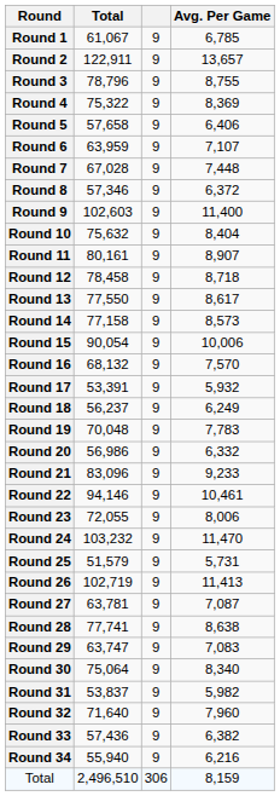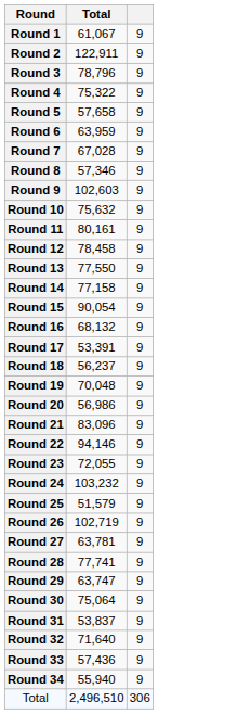 <table class="wikitable plainrowheaders sortable" style="text-align:center;">
 <tr>
 <th>Round</th>
 <th>Total</th>
 <th></th>
-<th>Avg. Per Game</th>
 </tr>
 <tr>
 <th scope='row'>Round 1</th>
 <td>61,067</td>
 <td>9</td>
-<td>6,785</td>
 </tr>
 <tr>
 <th scope='row'>Round 2</th>
 <td>122,911</td>
 <td>9</td>
-<td>13,657</td>
 </tr>
 <tr>
 <th scope='row'>Round 3</th>
 <td>78,796</td>
 <td>9</td>
-<td>8,755</td>
 </tr>
 <tr>
 <th scope='row'>Round 4</th>
 <td>75,322</td>
 <td>9</td>
-<td>8,369</td>
 </tr>
 <tr>
 <th scope='row'>Round 5</th>
 <td>57,658</td>
 <td>9</td>
-<td>6,406</td>
 </tr>
 <tr>
 <th scope='row'>Round 6</th>
 <td>63,959</td>
 <td>9</td>
-<td>7,107</td>
 </tr>
 <tr>
 <th scope='row'>Round 7</th>
 <td>67,028</td>
 <td>9</td>
-<td>7,448</td>
 </tr>
 <tr>
 <th scope='row'>Round 8</th>
 <td>57,346</td>
 <td>9</td>
-<td>6,372</td>
 </tr>
 <tr>
 <th scope='row'>Round 9</th>
 <td>102,603</td>
 <td>9</td>
-<td>11,400</td>
 </tr>
 <tr>
 <th scope='row'>Round 10</th>
 <td>75,632</td>
 <td>9</td>
-<td>8,404</td>
 </tr>
 <tr>
 <th scope='row'>Round 11</th>
 <td>80,161</td>
 <td>9</td>
-<td>8,907</td>
 </tr>
 <tr>
 <th scope='row'>Round 12</th>
 <td>78,458</td>
 <td>9</td>
-<td>8,718</td>
 </tr>
 <tr>
 <th scope='row'>Round 13</th>
 <td>77,550</td>
 <td>9</td>
-<td>8,617</td>
 </tr>
 <tr>
 <th scope='row'>Round 14</th>
 <td>77,158</td>
 <td>9</td>
-<td>8,573</td>
 </tr>
 <tr>
 <th scope='row'>Round 15</th>
 <td>90,054</td>
 <td>9</td>
-<td>10,006</td>
 </tr>
 <tr>
 <th scope='row'>Round 16</th>
 <td>68,132</td>
 <td>9</td>
-<td>7,570</td>
 </tr>
 <tr>
 <th scope='row'>Round 17</th>
 <td>53,391</td>
 <td>9</td>
-<td>5,932</td>
 </tr>
 <tr>
 <th scope='row'>Round 18</th>
 <td>56,237</td>
 <td>9</td>
-<td>6,249</td>
 </tr>
 <tr>
 <th scope='row'>Round 19</th>
 <td>70,048</td>
 <td>9</td>
-<td>7,783</td>
 </tr>
 <tr>
 <th scope='row'>Round 20</th>
 <td>56,986</td>
 <td>9</td>
-<td>6,332</td>
 </tr>
 <tr>
 <th scope='row'>Round 21</th>
 <td>83,096</td>
 <td>9</td>
-<td>9,233</td>
 </tr>
 <tr>
 <th scope='row'>Round 22</th>
 <td>94,146</td>
 <td>9</td>
-<td>10,461</td>
 </tr>
 <tr>
 <th scope='row'>Round 23</th>
 <td>72,055</td>
 <td>9</td>
-<td>8,006</td>
 </tr>
 <tr>
 <th scope='row'>Round 24</th>
 <td>103,232</td>
 <td>9</td>
-<td>11,470</td>
 </tr>
 <tr>
 <th scope='row'>Round 25</th>
 <td>51,579</td>
 <td>9</td>
-<td>5,731</td>
 </tr>
 <tr>
 <th scope='row'>Round 26</th>
 <td>102,719</td>
 <td>9</td>
-<td>11,413</td>
 </tr>
 <tr>
 <th scope='row'>Round 27</th>
 <td>63,781</td>
 <td>9</td>
-<td>7,087</td>
 </tr>
 <tr>
 <th scope='row'>Round 28</th>
 <td>77,741</td>
 <td>9</td>
-<td>8,638</td>
 </tr>
 <tr>
 <th scope='row'>Round 29</th>
 <td>63,747</td>
 <td>9</td>
-<td>7,083</td>
 </tr>
 <tr>
 <th scope='row'>Round 30</th>
 <td>75,064</td>
 <td>9</td>
-<td>8,340</td>
 </tr>
 <tr>
 <th scope='row'>Round 31</th>
 <td>53,837</td>
 <td>9</td>
-<td>5,982</td>
 </tr>
 <tr>
 <th scope='row'>Round 32</th>
 <td>71,640</td>
 <td>9</td>
-<td>7,960</td>
 </tr>
 <tr>
 <th scope='row'>Round 33</th>
 <td>57,436</td>
 <td>9</td>
-<td>6,382</td>
 </tr>
 <tr>
 <th scope='row'>Round 34</th>
 <td>55,940</td>
 <td>9</td>
-<td>6,216</td>
 </tr>
 <tr style="background:#f4faff;">
 <td>Total</td>
 <td>2,496,510</td>
 <td>306</td>
-<td>8,159</td>
 </tr>
 </table>
